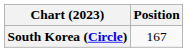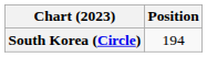 <table class="wikitable plainrowheaders" style="text-align:center">
 <tr>
 <th scope="col">Chart (2023)</th>
 <th scope="col">Position</th>
 </tr>
 <tr>
 <th scope="row">South Korea (<a href='#'>Circle</a>)</th>
-<td>167</td>
+<td>194</td>
 </tr>
 </table>
